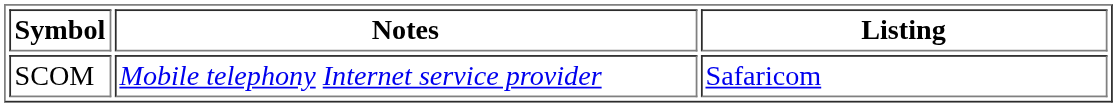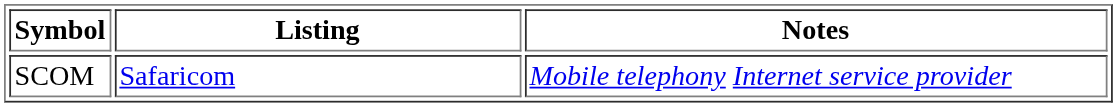 <table border="1" cellpadding="2">
 <tr>
 <th width="50">Symbol</th>
+<th width="225">Listing</th>
 <th width="325">Notes</th>
-<th width="225">Listing</th>
 </tr>
 <tr>
 <td>SCOM</td>
+<td><a href='#'>Safaricom</a></td>
 <td><em><a href='#'>Mobile telephony</a></em> <em><a href='#'>Internet service provider</a></em></td>
-<td><a href='#'>Safaricom</a></td>
 </tr>
 </table>
